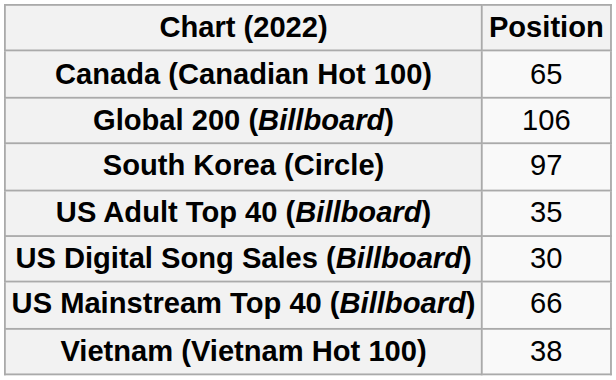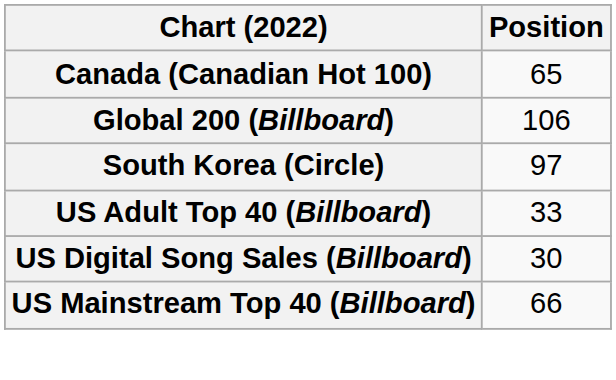 <table class="wikitable sortable plainrowheaders" style="text-align:center">
 <tr>
 <th scope="col">Chart (2022)</th>
 <th scope="col">Position</th>
 </tr>
 <tr>
 <th scope="row">Canada (Canadian Hot 100)</th>
 <td>65</td>
 </tr>
 <tr>
 <th scope="row">Global 200 (<em>Billboard</em>)</th>
 <td>106</td>
 </tr>
 <tr>
 <th scope="row">South Korea (Circle)</th>
 <td>97</td>
 </tr>
 <tr>
 <th scope="row">US Adult Top 40 (<em>Billboard</em>)</th>
-<td>35</td>
+<td>33</td>
 </tr>
 <tr>
 <th scope="row">US Digital Song Sales (<em>Billboard</em>)</th>
 <td>30</td>
 </tr>
 <tr>
 <th scope="row">US Mainstream Top 40 (<em>Billboard</em>)</th>
 <td>66</td>
 </tr>
-<tr>
-<th scope="row">Vietnam (Vietnam Hot 100)</th>
-<td>38</td>
-</tr>
 </table>
